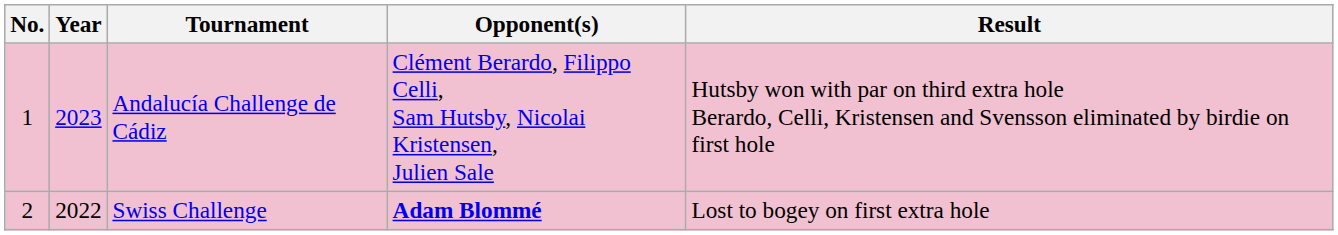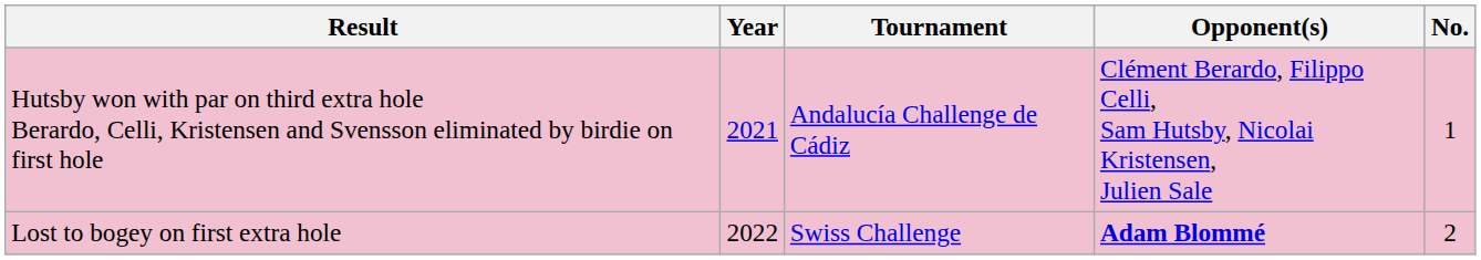 <table class="wikitable" style="font-size:95%;">
 <tr>
-<th>No.</th>
+<th>Result</th>
 <th>Year</th>
 <th>Tournament</th>
 <th>Opponent(s)</th>
-<th>Result</th>
+<th>No.</th>
 </tr>
 <tr style="background:#F2C1D1;">
-<td align=center>1</td>
-<td><a href='#'>2023</a></td>
+<td>Hutsby won with par on third extra hole<br>Berardo, Celli, Kristensen and Svensson eliminated by birdie on first hole</td>
+<td><a href='#'>2021</a></td>
 <td><a href='#'>Andalucía Challenge de Cádiz</a></td>
 <td> <a href='#'>Clément Berardo</a>,  <a href='#'>Filippo Celli</a>,<br> <a href='#'>Sam Hutsby</a>,  <a href='#'>Nicolai Kristensen</a>,<br> <a href='#'>Julien Sale</a></td>
-<td>Hutsby won with par on third extra hole<br>Berardo, Celli, Kristensen and Svensson eliminated by birdie on first hole</td>
+<td align=center>1</td>
 </tr>
 <tr style="background:#F2C1D1;">
-<td align=center>2</td>
+<td>Lost to bogey on first extra hole</td>
 <td>2022</td>
 <td><a href='#'>Swiss Challenge</a></td>
 <td><strong> <a href='#'>Adam Blommé</a></strong></td>
-<td>Lost to bogey on first extra hole</td>
+<td align=center>2</td>
 </tr>
 </table>
